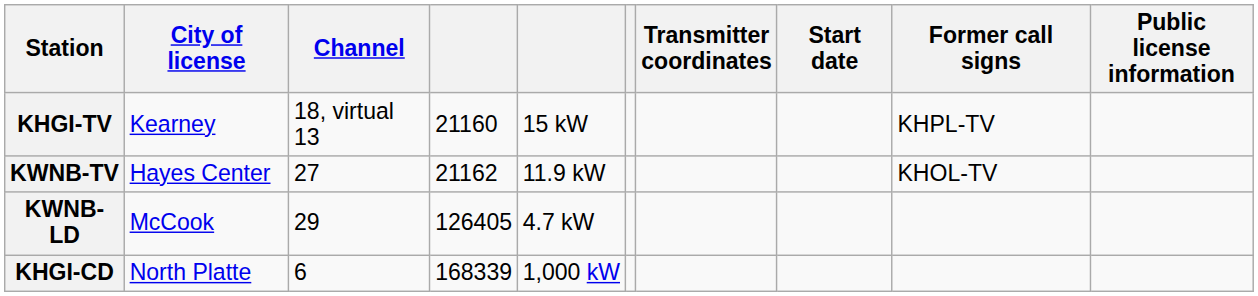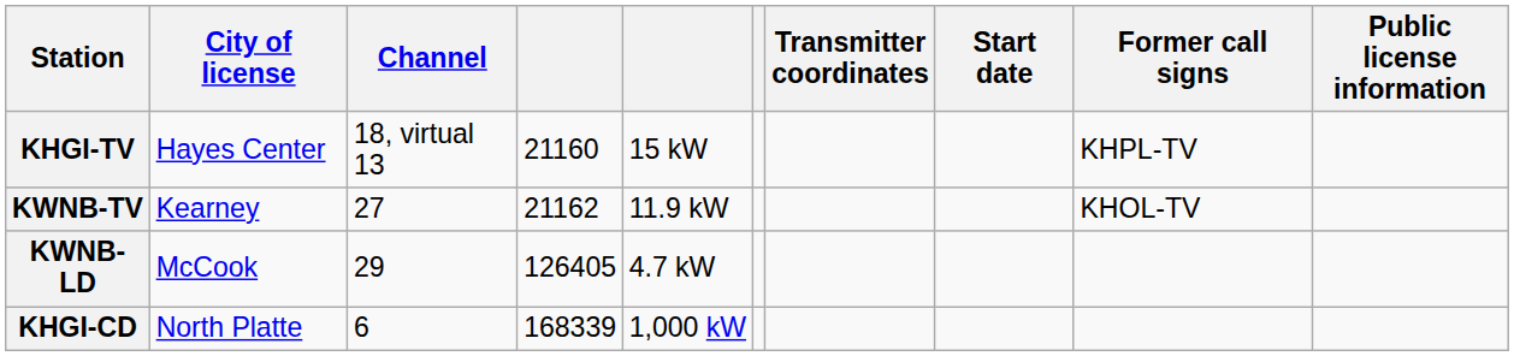 <table class="wikitable">
 <tr>
 <th scope = "col">Station</th>
 <th scope = "col"><a href='#'>City of license</a></th>
 <th scope = "col"><a href='#'>Channel</a></th>
 <th scope = "col"><a href='#'></a></th>
 <th scope = "col"><a href='#'></a></th>
 <th scope = "col"><a href='#'></a></th>
 <th scope = "col">Transmitter<br>coordinates</th>
 <th scope = "col">Start date</th>
 <th scope = "col">Former call signs</th>
 <th scope = "col">Public license<br>information</th>
 </tr>
 <tr>
 <th scope = "row">KHGI-TV</th>
-<td><a href='#'>Kearney</a></td>
+<td><a href='#'>Hayes Center</a></td>
 <td>18, virtual 13</td>
 <td>21160</td>
 <td>15 kW</td>
 <td></td>
 <td></td>
 <td></td>
 <td>KHPL-TV </td>
 <td></td>
 </tr>
 <tr>
 <th scope = "row">KWNB-TV</th>
-<td><a href='#'>Hayes Center</a></td>
+<td><a href='#'>Kearney</a></td>
 <td>27</td>
 <td>21162</td>
 <td>11.9 kW</td>
 <td></td>
 <td></td>
 <td></td>
 <td>KHOL-TV </td>
 <td></td>
 </tr>
 <tr>
 <th scope = "row">KWNB-LD</th>
 <td><a href='#'>McCook</a></td>
 <td>29</td>
 <td>126405</td>
 <td>4.7 kW</td>
 <td></td>
 <td></td>
 <td></td>
 <td></td>
 <td></td>
 </tr>
 <tr>
 <th scope = "row">KHGI-CD</th>
 <td><a href='#'>North Platte</a></td>
 <td>6</td>
 <td>168339</td>
 <td>1,000 <a href='#'>kW</a></td>
 <td></td>
 <td></td>
 <td></td>
 <td></td>
 <td></td>
 </tr>
 </table>
